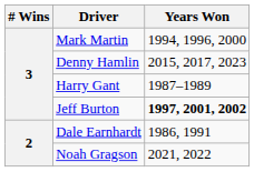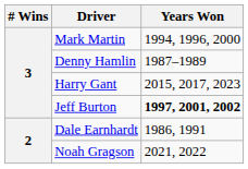 <table class="wikitable" style="font-size: 95%;">
 <tr>
 <th># Wins</th>
 <th>Driver</th>
 <th>Years Won</th>
 </tr>
 <tr>
 <th rowspan="4">3</th>
 <td><a href='#'>Mark Martin</a></td>
 <td>1994, 1996, 2000</td>
 </tr>
 <tr>
 <td><a href='#'>Denny Hamlin</a></td>
-<td>2015, 2017, 2023</td>
+<td>1987–1989</td>
 </tr>
 <tr>
 <td><a href='#'>Harry Gant</a></td>
-<td>1987–1989</td>
+<td>2015, 2017, 2023</td>
 </tr>
 <tr>
 <td><a href='#'>Jeff Burton</a></td>
 <td><strong>1997, 2001, 2002</strong></td>
 </tr>
 <tr>
 <th rowspan="2">2</th>
 <td><a href='#'>Dale Earnhardt</a></td>
 <td>1986, 1991</td>
 </tr>
 <tr>
 <td><a href='#'>Noah Gragson</a></td>
 <td>2021, 2022</td>
 </tr>
 </table>
